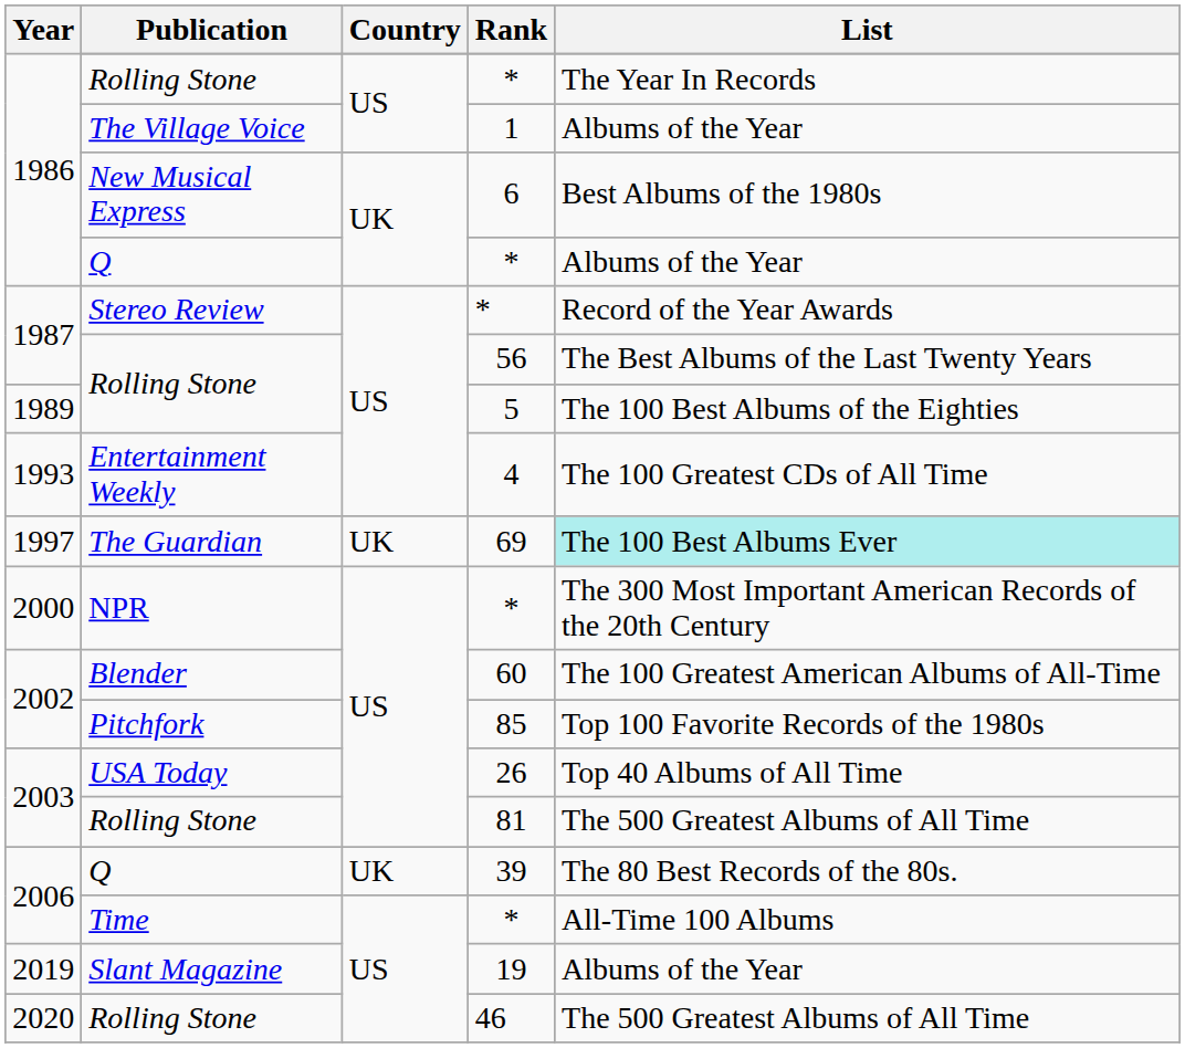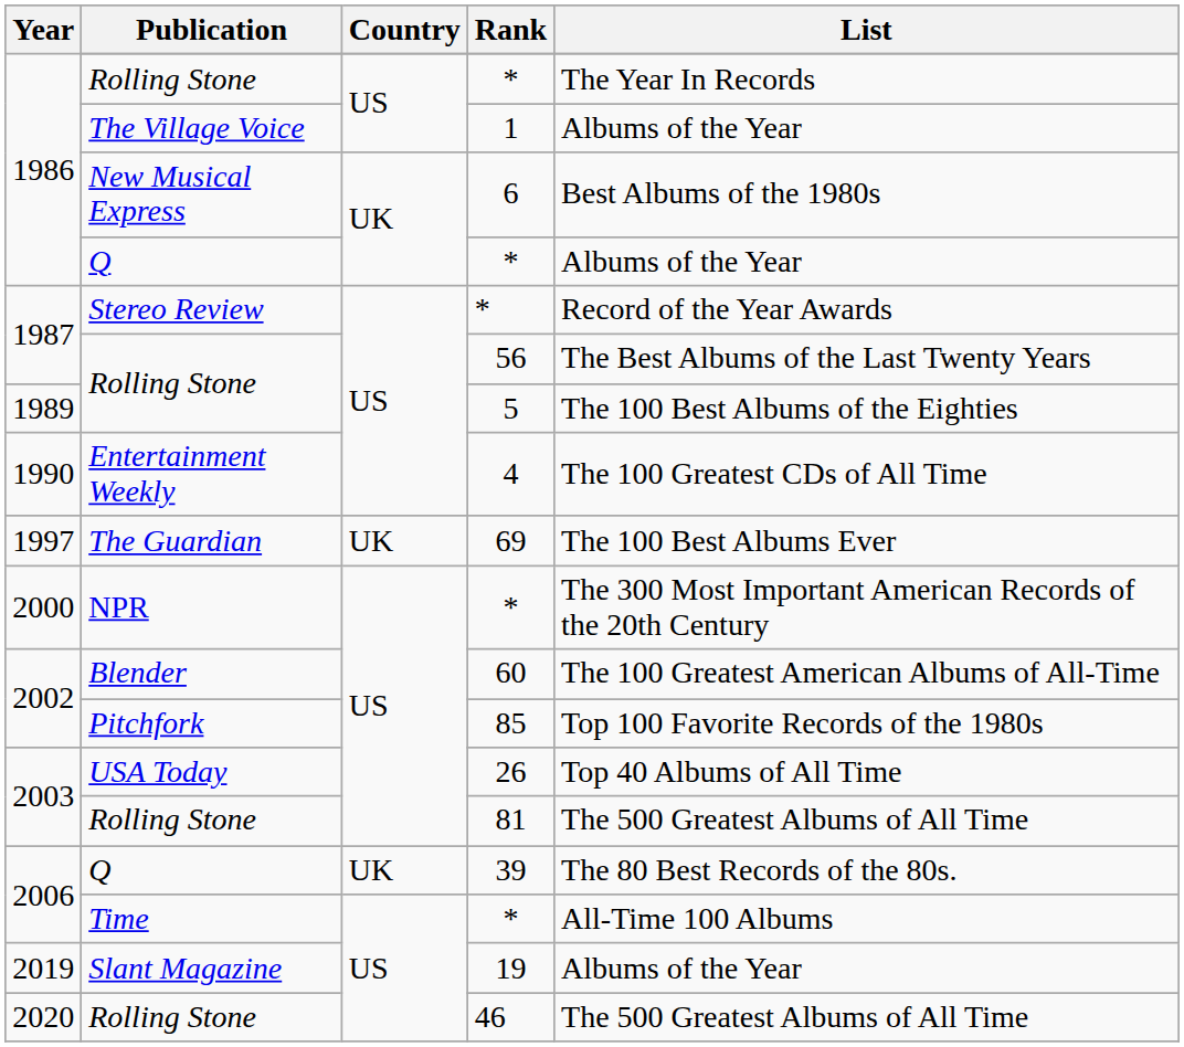 <table class="wikitable">
 <tr>
 <th>Year</th>
 <th>Publication</th>
 <th>Country</th>
 <th>Rank</th>
 <th>List</th>
 </tr>
 <tr>
 <td rowspan="5">1986</td>
 </tr>
 <tr>
 <td><em>Rolling Stone</em></td>
 <td rowspan="2">US</td>
 <td style="text-align:center;">*</td>
 <td>The Year In Records</td>
 </tr>
 <tr>
 <td><em><a href='#'>The Village Voice</a></em></td>
 <td style="text-align:center;">1</td>
 <td>Albums of the Year</td>
 </tr>
 <tr>
 <td><em><a href='#'>New Musical Express</a></em></td>
 <td rowspan="2">UK</td>
 <td style="text-align:center;">6</td>
 <td>Best Albums of the 1980s</td>
 </tr>
 <tr>
 <td><em><a href='#'>Q</a></em></td>
 <td style="text-align:center;">*</td>
 <td>Albums of the Year</td>
 </tr>
 <tr>
 <td rowspan="2">1987</td>
 <td><em><a href='#'>Stereo Review</a></em></td>
 <td rowspan="4">US</td>
 <td>*</td>
 <td>Record of the Year Awards</td>
 </tr>
 <tr>
 <td rowspan="2"><em>Rolling Stone</em></td>
 <td style="text-align:center;">56</td>
 <td>The Best Albums of the Last Twenty Years</td>
 </tr>
 <tr>
 <td>1989</td>
 <td style="text-align:center;">5</td>
 <td>The 100 Best Albums of the Eighties</td>
 </tr>
 <tr>
-<td>1993</td>
+<td>1990</td>
 <td><em><a href='#'>Entertainment Weekly</a></em></td>
 <td style="text-align:center;">4</td>
 <td>The 100 Greatest CDs of All Time</td>
 </tr>
 <tr>
 <td>1997</td>
 <td><em><a href='#'>The Guardian</a></em></td>
 <td>UK</td>
 <td style="text-align:center;">69</td>
-<td style="background: paleturquoise;">The 100 Best Albums Ever</td>
+<td>The 100 Best Albums Ever</td>
 </tr>
 <tr>
 <td>2000</td>
 <td><a href='#'>NPR</a></td>
 <td rowspan="5">US</td>
 <td style="text-align:center;">*</td>
 <td>The 300 Most Important American Records of the 20th Century</td>
 </tr>
 <tr>
 <td rowspan="2">2002</td>
 <td><em><a href='#'>Blender</a></em></td>
 <td style="text-align:center;">60</td>
 <td>The 100 Greatest American Albums of All-Time</td>
 </tr>
 <tr>
 <td><em><a href='#'>Pitchfork</a></em></td>
 <td style="text-align:center;">85</td>
 <td>Top 100 Favorite Records of the 1980s</td>
 </tr>
 <tr>
 <td rowspan="2">2003</td>
 <td><em><a href='#'>USA Today</a></em></td>
 <td style="text-align:center;">26</td>
 <td>Top 40 Albums of All Time</td>
 </tr>
 <tr>
 <td><em>Rolling Stone</em></td>
 <td style="text-align:center;">81</td>
 <td>The 500 Greatest Albums of All Time</td>
 </tr>
 <tr>
 <td rowspan="2">2006</td>
 <td><em>Q</em></td>
 <td>UK</td>
 <td style="text-align:center;">39</td>
 <td>The 80 Best Records of the 80s.</td>
 </tr>
 <tr>
 <td><em><a href='#'>Time</a></em></td>
 <td rowspan="3">US</td>
 <td style="text-align:center;">*</td>
 <td>All-Time 100 Albums</td>
 </tr>
 <tr>
 <td>2019</td>
 <td><em><a href='#'>Slant Magazine</a></em></td>
 <td style="text-align:center;">19</td>
 <td>Albums of the Year</td>
 </tr>
 <tr>
 <td>2020</td>
 <td><em>Rolling Stone</em></td>
 <td>46</td>
 <td>The 500 Greatest Albums of All Time</td>
 </tr>
 </table>
